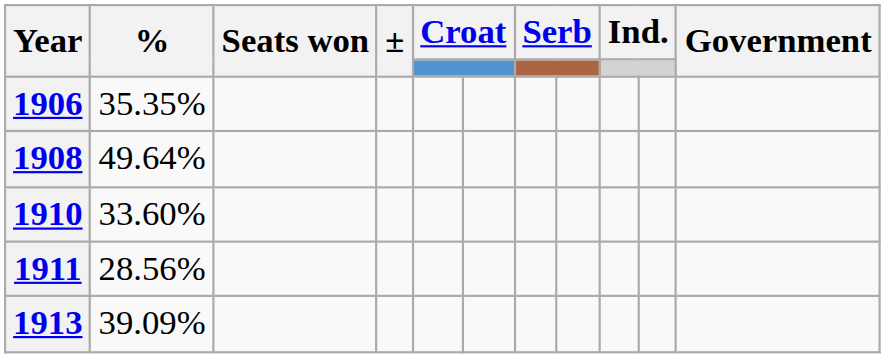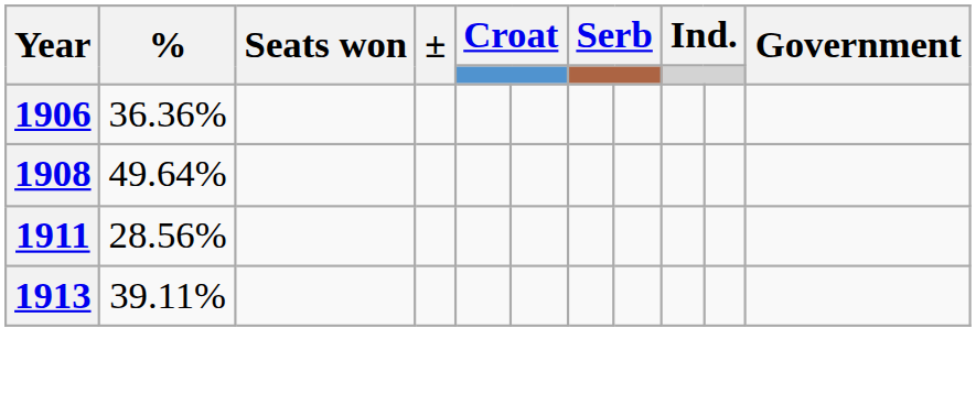 <table class="wikitable" style="text-align:center;"|>
 <tr>
 <th rowspan=2>Year</th>
 <th rowspan=2>%</th>
 <th rowspan=2>Seats won</th>
 <th rowspan=2>±</th>
 <th colspan=2><a href='#'>Croat</a></th>
 <th colspan=2><a href='#'>Serb</a></th>
 <th colspan=2>Ind.</th>
 <th rowspan=2>Government</th>
 </tr>
 <tr>
 <th colspan=2 style="background:#5093CF;"></th>
 <th colspan=2 style="background:#AC6443;"></th>
 <th colspan=2 style="background:lightgrey;"></th>
 </tr>
 <tr>
 <th><a href='#'>1906</a></th>
-<td>35.35%</td>
+<td>36.36%</td>
 <td></td>
 <td></td>
 <td></td>
 <td></td>
 <td></td>
 <td></td>
 <td></td>
 <td></td>
 <td></td>
 </tr>
 <tr>
 <th><a href='#'>1908</a></th>
 <td>49.64%</td>
-<td></td>
-<td></td>
-<td></td>
-<td></td>
-<td></td>
-<td></td>
-<td></td>
-<td></td>
-<td></td>
-</tr>
-<tr>
-<th><a href='#'>1910</a></th>
-<td>33.60%</td>
 <td></td>
 <td></td>
 <td></td>
 <td></td>
 <td></td>
 <td></td>
 <td></td>
 <td></td>
 <td></td>
 </tr>
 <tr>
 <th><a href='#'>1911</a></th>
 <td>28.56%</td>
 <td></td>
 <td></td>
 <td></td>
 <td></td>
 <td></td>
 <td></td>
 <td></td>
 <td></td>
 <td></td>
 </tr>
 <tr>
 <th><a href='#'>1913</a></th>
-<td>39.09%</td>
+<td>39.11%</td>
 <td></td>
 <td></td>
 <td></td>
 <td></td>
 <td></td>
 <td></td>
 <td></td>
 <td></td>
 <td></td>
 </tr>
 </table>
